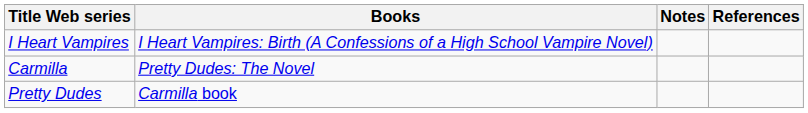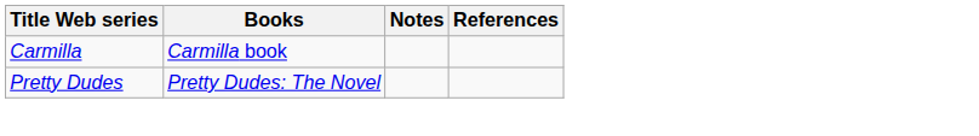 <table class="wikitable sortable">
 <tr>
 <th>Title Web series</th>
 <th>Books</th>
 <th>Notes</th>
 <th>References</th>
 </tr>
 <tr>
-<td><em><a href='#'>I Heart Vampires</a></em></td>
-<td><a href='#'><em>I Heart Vampires: Birth (A Confessions of a High School Vampire Novel)</em></a></td>
-<td></td>
-<td></td>
-</tr>
-<tr>
 <td><em><a href='#'>Carmilla</a></em></td>
-<td><em><a href='#'>Pretty Dudes: The Novel</a></em></td>
+<td><a href='#'><em>Carmilla</em> book</a></td>
 <td></td>
 <td></td>
 </tr>
 <tr>
 <td><em><a href='#'>Pretty Dudes</a></em></td>
-<td><a href='#'><em>Carmilla</em> book</a></td>
+<td><em><a href='#'>Pretty Dudes: The Novel</a></em></td>
 <td></td>
 <td></td>
 </tr>
 </table>
